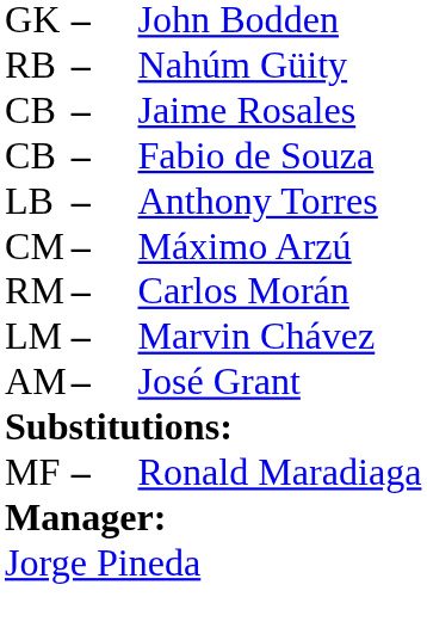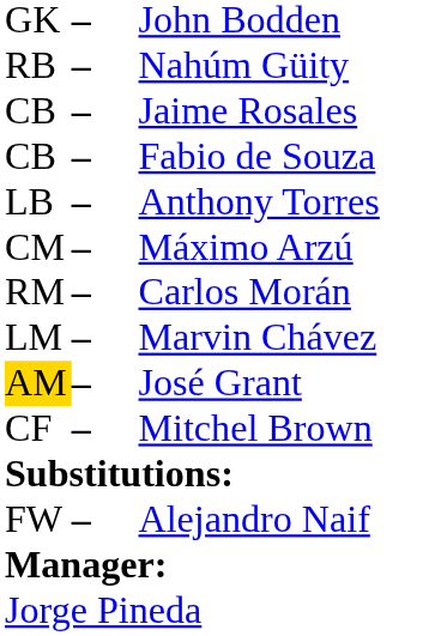 <table style="font-size: 90%" cellspacing="0" cellpadding="0">
 <tr>
 <td colspan=4></td>
 </tr>
 <tr>
 <th width="25"></th>
 <th width="25"></th>
 </tr>
 <tr>
 <td>GK</td>
 <td><strong>–</strong></td>
 <td> <a href='#'>John Bodden</a></td>
 </tr>
 <tr>
 <td>RB</td>
 <td><strong>–</strong></td>
 <td> <a href='#'>Nahúm Güity</a></td>
 </tr>
 <tr>
 <td>CB</td>
 <td><strong>–</strong></td>
 <td> <a href='#'>Jaime Rosales</a></td>
 </tr>
 <tr>
 <td>CB</td>
 <td><strong>–</strong></td>
 <td> <a href='#'>Fabio de Souza</a></td>
 </tr>
 <tr>
 <td>LB</td>
 <td><strong>–</strong></td>
 <td><a href='#'>Anthony Torres</a></td>
 </tr>
 <tr>
 <td>CM</td>
 <td><strong>–</strong></td>
 <td> <a href='#'>Máximo Arzú</a></td>
 </tr>
 <tr>
 <td>RM</td>
 <td><strong>–</strong></td>
 <td> <a href='#'>Carlos Morán</a></td>
 <td></td>
 <td></td>
 </tr>
 <tr>
 <td>LM</td>
 <td><strong>–</strong></td>
 <td> <a href='#'>Marvin Chávez</a></td>
 </tr>
 <tr>
-<td>AM</td>
+<td style="background: gold;">AM</td>
 <td><strong>–</strong></td>
 <td> <a href='#'>José Grant</a></td>
+</tr>
+<tr>
+<td>CF</td>
+<td><strong>–</strong></td>
+<td> <a href='#'>Mitchel Brown</a></td>
+<td></td>
+<td></td>
 </tr>
 <tr>
 <td colspan=3><strong>Substitutions:</strong></td>
 </tr>
 <tr>
-<td>MF</td>
+<td>FW</td>
 <td><strong>–</strong></td>
-<td> <a href='#'>Ronald Maradiaga</a></td>
+<td> <a href='#'>Alejandro Naif</a></td>
 <td></td>
 <td></td>
 </tr>
 <tr>
 <td colspan=3><strong>Manager:</strong></td>
 </tr>
 <tr>
 <td colspan=3> <a href='#'>Jorge Pineda</a></td>
 </tr>
 </table>
